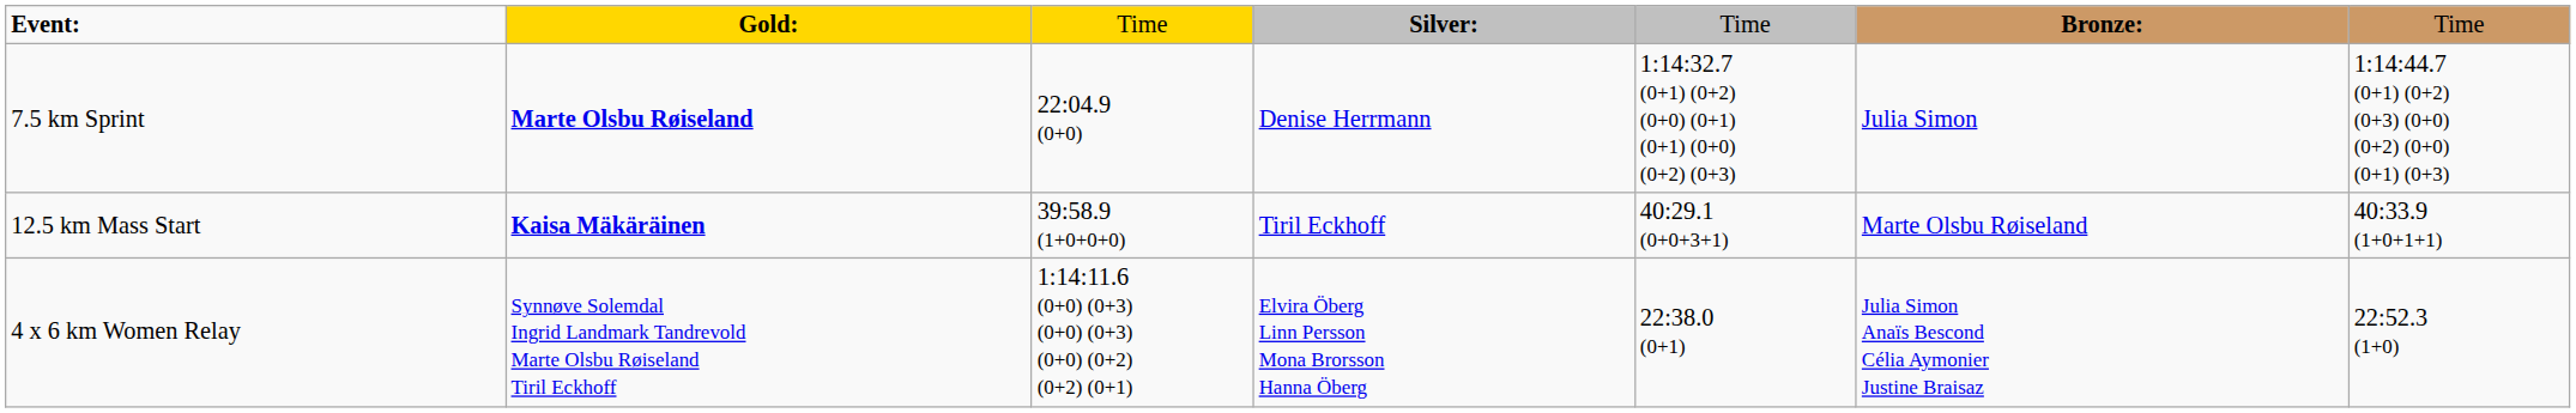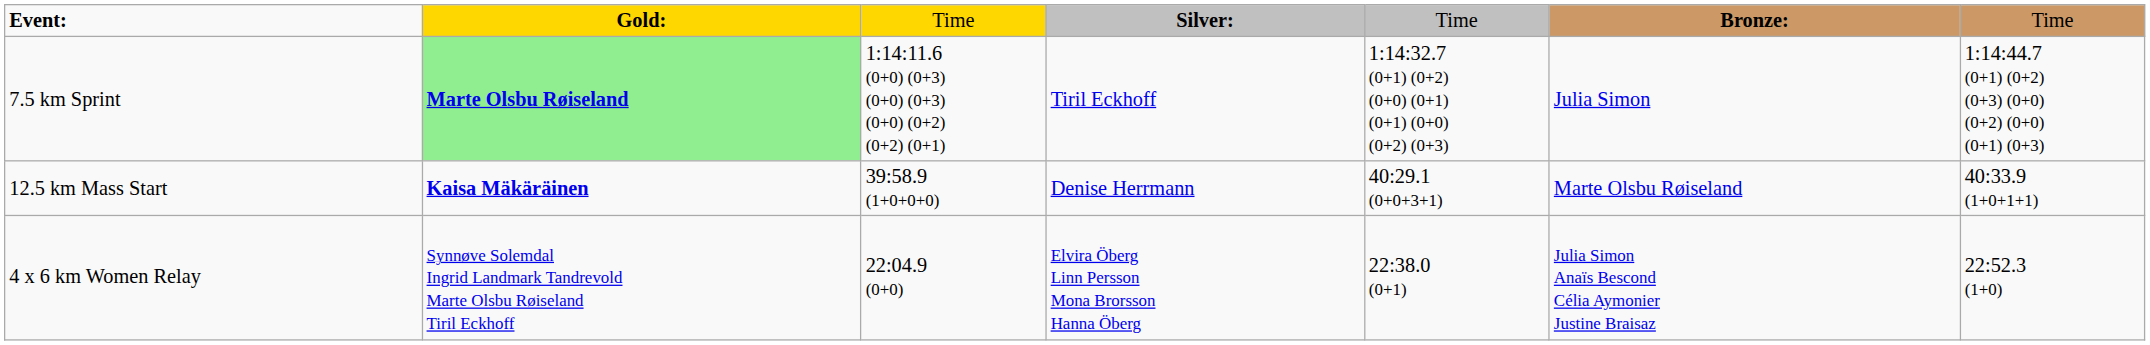 <table class="wikitable" width=85%>
 <tr>
 <td><strong>Event:</strong></td>
 <td style="text-align:center;background-color:gold;"><strong>Gold:</strong></td>
 <td style="text-align:center;background-color:gold;">Time</td>
 <td style="text-align:center;background-color:silver;"><strong>Silver:</strong></td>
 <td style="text-align:center;background-color:silver;">Time</td>
 <td style="text-align:center;background-color:#CC9966;"><strong>Bronze:</strong></td>
 <td style="text-align:center;background-color:#CC9966;">Time</td>
 </tr>
 <tr>
 <td>7.5 km Sprint</td>
-<td><strong><a href='#'>Marte Olsbu Røiseland</a></strong><br><small></small></td>
-<td>22:04.9<br><small>(0+0)</small></td>
-<td><a href='#'>Denise Herrmann</a><br><small></small></td>
+<td style="background: lightgreen;"><strong><a href='#'>Marte Olsbu Røiseland</a></strong><br><small></small></td>
+<td>1:14:11.6<br><small>(0+0) (0+3)<br>(0+0) (0+3)<br>(0+0) (0+2)<br>(0+2) (0+1)</small></td>
+<td><a href='#'>Tiril Eckhoff</a><br><small></small></td>
 <td>1:14:32.7<br><small>(0+1) (0+2)<br>(0+0) (0+1)<br>(0+1) (0+0)<br>(0+2) (0+3)</small></td>
 <td><a href='#'>Julia Simon</a><br><small></small></td>
 <td>1:14:44.7<br><small>(0+1) (0+2)<br>(0+3) (0+0)<br>(0+2) (0+0)<br>(0+1) (0+3)</small></td>
 </tr>
 <tr>
 <td>12.5 km Mass Start</td>
 <td><strong><a href='#'>Kaisa Mäkäräinen</a></strong><br><small></small></td>
 <td>39:58.9<br><small>(1+0+0+0)</small></td>
-<td><a href='#'>Tiril Eckhoff</a><br><small></small></td>
+<td><a href='#'>Denise Herrmann</a><br><small></small></td>
 <td>40:29.1<br><small>(0+0+3+1)</small></td>
 <td><a href='#'>Marte Olsbu Røiseland</a><br><small></small></td>
 <td>40:33.9<br><small>(1+0+1+1)</small></td>
 </tr>
 <tr>
 <td>4 x 6 km Women Relay</td>
 <td><strong></strong><br><small><a href='#'>Synnøve Solemdal</a><br><a href='#'>Ingrid Landmark Tandrevold</a><br><a href='#'>Marte Olsbu Røiseland</a><br><a href='#'>Tiril Eckhoff</a></small></td>
-<td>1:14:11.6<br><small>(0+0) (0+3)<br>(0+0) (0+3)<br>(0+0) (0+2)<br>(0+2) (0+1)</small></td>
+<td>22:04.9<br><small>(0+0)</small></td>
 <td><br><small><a href='#'>Elvira Öberg</a><br><a href='#'>Linn Persson</a><br><a href='#'>Mona Brorsson</a><br><a href='#'>Hanna Öberg</a></small></td>
 <td>22:38.0<br><small>(0+1)</small></td>
 <td><br><small><a href='#'>Julia Simon</a><br><a href='#'>Anaïs Bescond</a><br><a href='#'>Célia Aymonier</a><br><a href='#'>Justine Braisaz</a></small></td>
 <td>22:52.3<br><small>(1+0)</small></td>
 </tr>
 </table>
